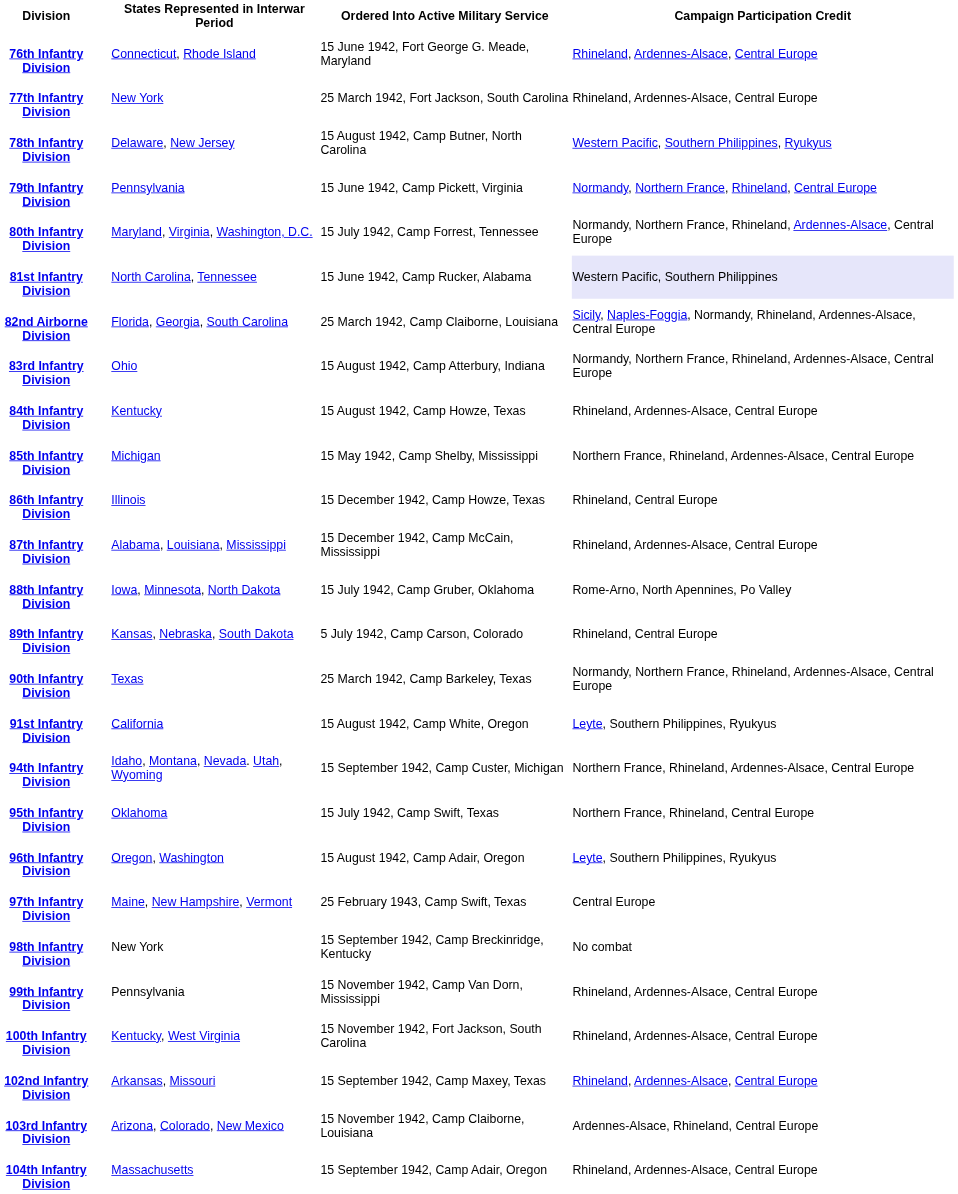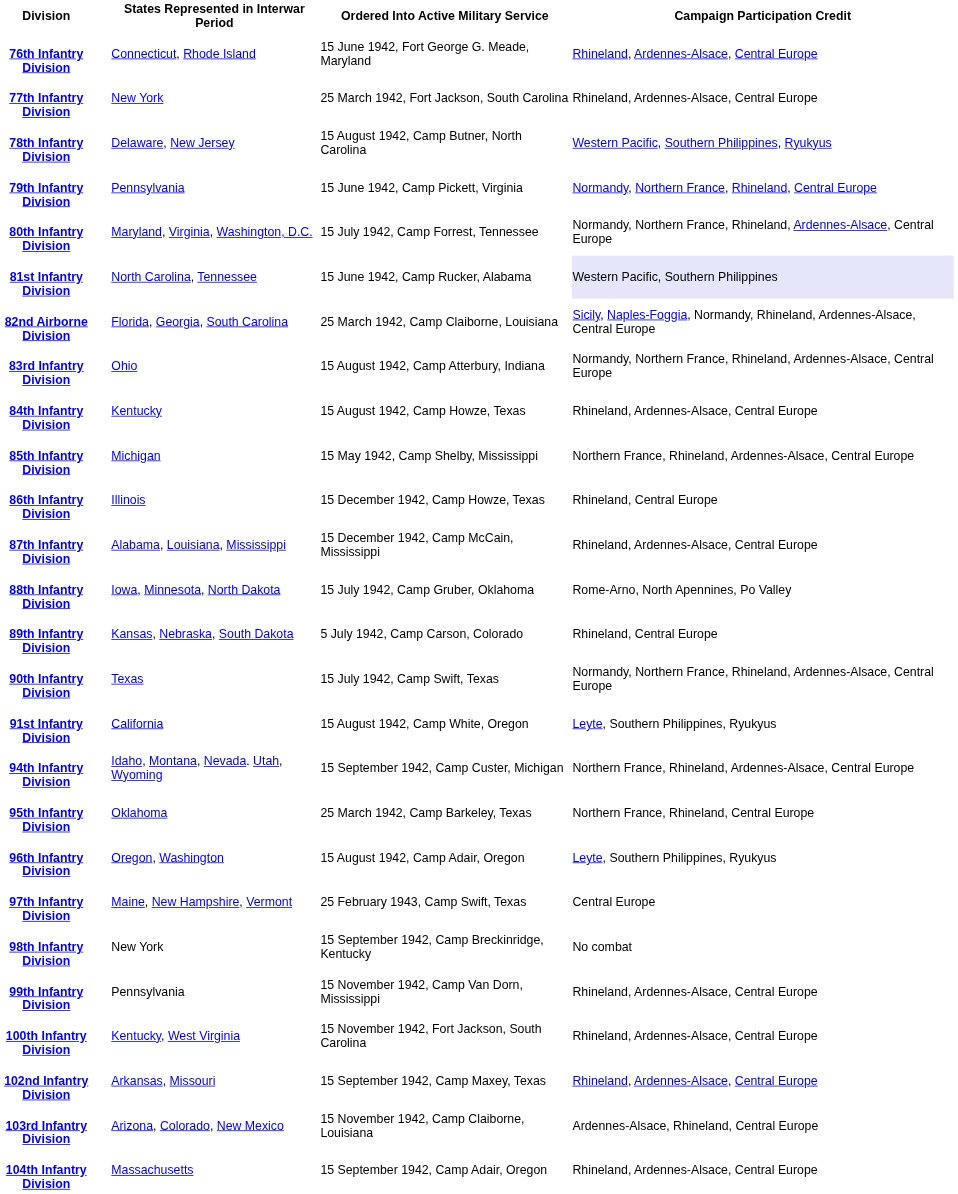 <table>
 <tr>
 <th>Division</th>
 <th>States Represented in Interwar Period</th>
 <th>Ordered Into Active Military Service</th>
 <th>Campaign Participation Credit</th>
 </tr>
 <tr>
 <th> <br> <a href='#'>76th Infantry Division</a></th>
 <td><a href='#'>Connecticut</a>, <a href='#'>Rhode Island</a></td>
 <td>15 June 1942, Fort George G. Meade, Maryland</td>
 <td><a href='#'>Rhineland</a>, <a href='#'>Ardennes-Alsace</a>, <a href='#'>Central Europe</a></td>
 </tr>
 <tr>
 <th> <br> <a href='#'>77th Infantry Division</a></th>
 <td><a href='#'>New York</a></td>
 <td>25 March 1942, Fort Jackson, South Carolina</td>
 <td>Rhineland, Ardennes-Alsace, Central Europe</td>
 </tr>
 <tr>
 <th> <br> <a href='#'>78th Infantry Division</a></th>
 <td><a href='#'>Delaware</a>, <a href='#'>New Jersey</a></td>
 <td>15 August 1942, Camp Butner, North Carolina</td>
 <td><a href='#'>Western Pacific</a>, <a href='#'>Southern Philippines</a>, <a href='#'>Ryukyus</a></td>
 </tr>
 <tr>
 <th> <br> <a href='#'>79th Infantry Division</a></th>
 <td><a href='#'>Pennsylvania</a></td>
 <td>15 June 1942, Camp Pickett, Virginia</td>
 <td><a href='#'>Normandy</a>, <a href='#'>Northern France</a>, <a href='#'>Rhineland</a>, <a href='#'>Central Europe</a></td>
 </tr>
 <tr>
 <th> <br> <a href='#'>80th Infantry Division</a></th>
 <td><a href='#'>Maryland</a>, <a href='#'>Virginia</a>, <a href='#'>Washington, D.C.</a></td>
 <td>15 July 1942, Camp Forrest, Tennessee</td>
 <td>Normandy, Northern France, Rhineland, <a href='#'>Ardennes-Alsace</a>, Central Europe</td>
 </tr>
 <tr>
 <th> <br> <a href='#'>81st Infantry Division</a></th>
 <td><a href='#'>North Carolina</a>, <a href='#'>Tennessee</a></td>
 <td>15 June 1942, Camp Rucker, Alabama</td>
 <td style="background: lavender;">Western Pacific, Southern Philippines</td>
 </tr>
 <tr>
 <th> <br> <a href='#'>82nd Airborne Division</a></th>
 <td><a href='#'>Florida</a>, <a href='#'>Georgia</a>, <a href='#'>South Carolina</a></td>
 <td>25 March 1942, Camp Claiborne, Louisiana</td>
 <td><a href='#'>Sicily</a>, <a href='#'>Naples-Foggia</a>, Normandy, Rhineland, Ardennes-Alsace, Central Europe</td>
 </tr>
 <tr>
 <th> <br> <a href='#'>83rd Infantry Division</a></th>
 <td><a href='#'>Ohio</a></td>
 <td>15 August 1942, Camp Atterbury, Indiana</td>
 <td>Normandy, Northern France, Rhineland, Ardennes-Alsace, Central Europe</td>
 </tr>
 <tr>
 <th> <br> <a href='#'>84th Infantry Division</a></th>
 <td><a href='#'>Kentucky</a></td>
 <td>15 August 1942, Camp Howze, Texas</td>
 <td>Rhineland, Ardennes-Alsace, Central Europe</td>
 </tr>
 <tr>
 <th> <br> <a href='#'>85th Infantry Division</a></th>
 <td><a href='#'>Michigan</a></td>
 <td>15 May 1942, Camp Shelby, Mississippi</td>
 <td>Northern France, Rhineland, Ardennes-Alsace, Central Europe</td>
 </tr>
 <tr>
 <th> <br> <a href='#'>86th Infantry Division</a></th>
 <td><a href='#'>Illinois</a></td>
 <td>15 December 1942, Camp Howze, Texas</td>
 <td>Rhineland, Central Europe</td>
 </tr>
 <tr>
 <th> <br> <a href='#'>87th Infantry Division</a></th>
 <td><a href='#'>Alabama</a>, <a href='#'>Louisiana</a>, <a href='#'>Mississippi</a></td>
 <td>15 December 1942, Camp McCain, Mississippi</td>
 <td>Rhineland, Ardennes-Alsace, Central Europe</td>
 </tr>
 <tr>
 <th> <br> <a href='#'>88th Infantry Division</a></th>
 <td><a href='#'>Iowa</a>, <a href='#'>Minnesota</a>, <a href='#'>North Dakota</a></td>
 <td>15 July 1942, Camp Gruber, Oklahoma</td>
 <td>Rome-Arno, North Apennines, Po Valley</td>
 </tr>
 <tr>
 <th> <br> <a href='#'>89th Infantry Division</a></th>
 <td><a href='#'>Kansas</a>, <a href='#'>Nebraska</a>, <a href='#'>South Dakota</a></td>
 <td>5 July 1942, Camp Carson, Colorado</td>
 <td>Rhineland, Central Europe</td>
 </tr>
 <tr>
 <th> <br> <a href='#'>90th Infantry Division</a></th>
 <td><a href='#'>Texas</a></td>
-<td>25 March 1942, Camp Barkeley, Texas</td>
+<td>15 July 1942, Camp Swift, Texas</td>
 <td>Normandy, Northern France, Rhineland, Ardennes-Alsace, Central Europe</td>
 </tr>
 <tr>
 <th> <br> <a href='#'>91st Infantry Division</a></th>
 <td><a href='#'>California</a></td>
 <td>15 August 1942, Camp White, Oregon</td>
 <td><a href='#'>Leyte</a>, Southern Philippines, Ryukyus</td>
 </tr>
 <tr>
 <th> <br> <a href='#'>94th Infantry Division</a></th>
 <td><a href='#'>Idaho</a>, <a href='#'>Montana</a>, <a href='#'>Nevada</a>. <a href='#'>Utah</a>, <a href='#'>Wyoming</a></td>
 <td>15 September 1942, Camp Custer, Michigan</td>
 <td>Northern France, Rhineland, Ardennes-Alsace, Central Europe</td>
 </tr>
 <tr>
 <th> <br> <a href='#'>95th Infantry Division</a></th>
 <td><a href='#'>Oklahoma</a></td>
-<td>15 July 1942, Camp Swift, Texas</td>
+<td>25 March 1942, Camp Barkeley, Texas</td>
 <td>Northern France, Rhineland, Central Europe</td>
 </tr>
 <tr>
 <th> <br> <a href='#'>96th Infantry Division</a></th>
 <td><a href='#'>Oregon</a>, <a href='#'>Washington</a></td>
 <td>15 August 1942, Camp Adair, Oregon</td>
 <td><a href='#'>Leyte</a>, Southern Philippines, Ryukyus</td>
 </tr>
 <tr>
 <th> <br> <a href='#'>97th Infantry Division</a></th>
 <td><a href='#'>Maine</a>, <a href='#'>New Hampshire</a>, <a href='#'>Vermont</a></td>
 <td>25 February 1943, Camp Swift, Texas</td>
 <td>Central Europe</td>
 </tr>
 <tr>
 <th> <br> <a href='#'>98th Infantry Division</a></th>
 <td>New York</td>
 <td>15 September 1942, Camp Breckinridge, Kentucky</td>
 <td>No combat</td>
 </tr>
 <tr>
 <th> <br> <a href='#'>99th Infantry Division</a></th>
 <td>Pennsylvania</td>
 <td>15 November 1942, Camp Van Dorn, Mississippi</td>
 <td>Rhineland, Ardennes-Alsace, Central Europe</td>
 </tr>
 <tr>
 <th> <br> <a href='#'>100th Infantry Division</a></th>
 <td><a href='#'>Kentucky</a>, <a href='#'>West Virginia</a></td>
 <td>15 November 1942, Fort Jackson, South Carolina</td>
 <td>Rhineland, Ardennes-Alsace, Central Europe</td>
 </tr>
 <tr>
 <th> <br> <a href='#'>102nd Infantry Division</a></th>
 <td><a href='#'>Arkansas</a>, <a href='#'>Missouri</a></td>
 <td>15 September 1942, Camp Maxey, Texas</td>
 <td><a href='#'>Rhineland</a>, <a href='#'>Ardennes-Alsace</a>, <a href='#'>Central Europe</a></td>
 </tr>
 <tr>
 <th> <br> <a href='#'>103rd Infantry Division</a></th>
 <td><a href='#'>Arizona</a>, <a href='#'>Colorado</a>, <a href='#'>New Mexico</a></td>
 <td>15 November 1942, Camp Claiborne, Louisiana</td>
 <td>Ardennes-Alsace, Rhineland, Central Europe</td>
 </tr>
 <tr>
 <th> <br> <a href='#'>104th Infantry Division</a></th>
 <td><a href='#'>Massachusetts</a></td>
 <td>15 September 1942, Camp Adair, Oregon</td>
 <td>Rhineland, Ardennes-Alsace, Central Europe</td>
 </tr>
 </table>
